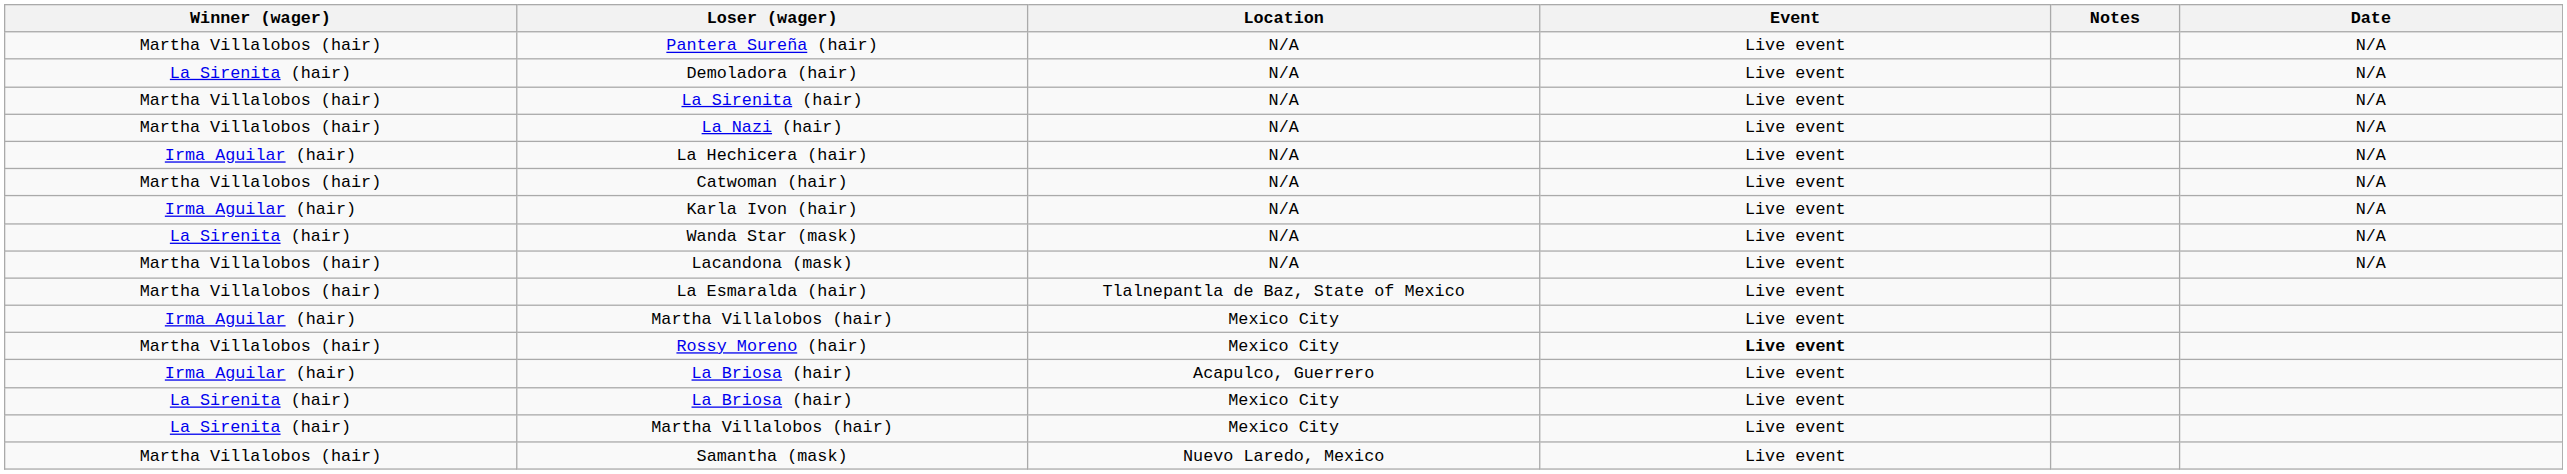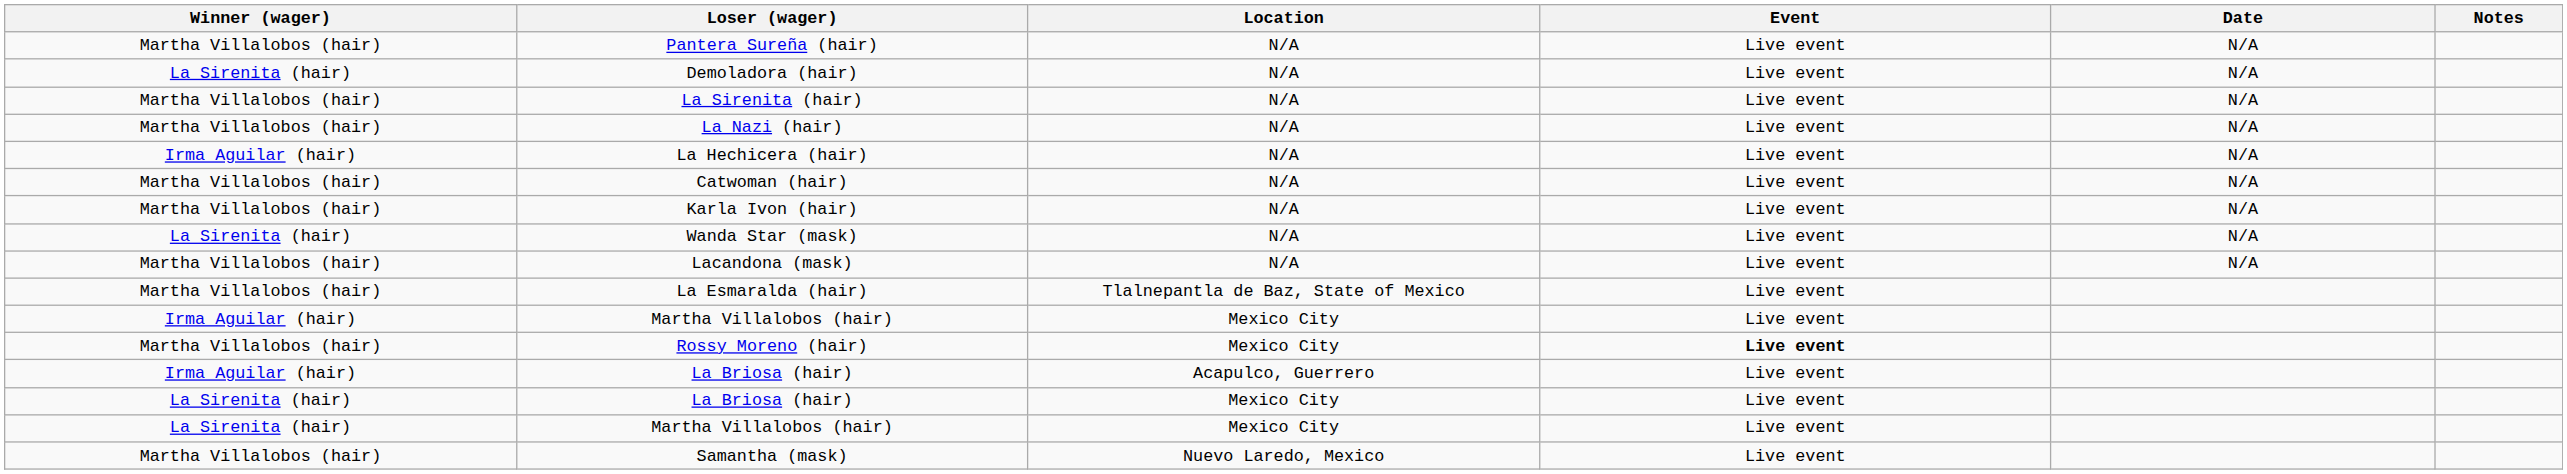 <table class="wikitable sortable" width=100%  style="text-align: center">
 <tr>
 <th width=20% scope="col">Winner (wager)</th>
 <th width=20% scope="col">Loser (wager)</th>
 <th width=20% scope="col">Location</th>
 <th width=20% scope="col">Event</th>
+<th width=15% scope="col">Date</th>
 <th class="unsortable" width=5% scope="col">Notes</th>
-<th width=15% scope="col">Date</th>
 </tr>
 <tr>
 <td>Martha Villalobos (hair)</td>
 <td><a href='#'>Pantera Sureña</a> (hair)</td>
 <td>N/A</td>
 <td>Live event</td>
+<td>N/A</td>
 <td> </td>
-<td>N/A</td>
 </tr>
 <tr>
 <td><a href='#'>La Sirenita</a> (hair)</td>
 <td>Demoladora (hair)</td>
 <td>N/A</td>
 <td>Live event</td>
+<td>N/A</td>
 <td> </td>
-<td>N/A</td>
 </tr>
 <tr>
 <td>Martha Villalobos (hair)</td>
 <td><a href='#'>La Sirenita</a> (hair)</td>
 <td>N/A</td>
 <td>Live event</td>
+<td>N/A</td>
 <td> </td>
-<td>N/A</td>
 </tr>
 <tr>
 <td>Martha Villalobos (hair)</td>
 <td><a href='#'>La Nazi</a> (hair)</td>
 <td>N/A</td>
 <td>Live event</td>
+<td>N/A</td>
 <td> </td>
-<td>N/A</td>
 </tr>
 <tr>
 <td><a href='#'>Irma Aguilar</a> (hair)</td>
 <td>La Hechicera (hair)</td>
 <td>N/A</td>
 <td>Live event</td>
+<td>N/A</td>
 <td> </td>
-<td>N/A</td>
 </tr>
 <tr>
 <td>Martha Villalobos (hair)</td>
 <td>Catwoman (hair)</td>
 <td>N/A</td>
 <td>Live event</td>
+<td>N/A</td>
 <td> </td>
-<td>N/A</td>
 </tr>
 <tr>
-<td><a href='#'>Irma Aguilar</a> (hair)</td>
+<td>Martha Villalobos (hair)</td>
 <td>Karla Ivon (hair)</td>
 <td>N/A</td>
 <td>Live event</td>
+<td>N/A</td>
 <td> </td>
-<td>N/A</td>
 </tr>
 <tr>
 <td><a href='#'>La Sirenita</a> (hair)</td>
 <td>Wanda Star (mask)</td>
 <td>N/A</td>
 <td>Live event</td>
+<td>N/A</td>
 <td> </td>
-<td>N/A</td>
 </tr>
 <tr>
 <td>Martha Villalobos (hair)</td>
 <td>Lacandona (mask)</td>
 <td>N/A</td>
 <td>Live event</td>
+<td>N/A</td>
 <td> </td>
-<td>N/A</td>
 </tr>
 <tr>
 <td>Martha Villalobos (hair)</td>
 <td>La Esmaralda (hair)</td>
 <td>Tlalnepantla de Baz, State of Mexico</td>
 <td>Live event</td>
+<td></td>
 <td> </td>
-<td></td>
 </tr>
 <tr>
 <td><a href='#'>Irma Aguilar</a> (hair)</td>
 <td>Martha Villalobos (hair)</td>
 <td>Mexico City</td>
 <td>Live event</td>
+<td></td>
 <td> </td>
-<td></td>
 </tr>
 <tr>
 <td>Martha Villalobos (hair)</td>
 <td><a href='#'>Rossy Moreno</a> (hair)</td>
 <td>Mexico City</td>
 <td><strong>Live event</strong></td>
+<td></td>
 <td> </td>
-<td></td>
 </tr>
 <tr>
 <td><a href='#'>Irma Aguilar</a> (hair)</td>
 <td><a href='#'>La Briosa</a> (hair)</td>
 <td>Acapulco, Guerrero</td>
 <td>Live event</td>
+<td></td>
 <td> </td>
-<td></td>
 </tr>
 <tr>
 <td><a href='#'>La Sirenita</a> (hair)</td>
 <td><a href='#'>La Briosa</a> (hair)</td>
 <td>Mexico City</td>
 <td>Live event</td>
+<td></td>
 <td> </td>
-<td></td>
 </tr>
 <tr>
 <td><a href='#'>La Sirenita</a> (hair)</td>
 <td>Martha Villalobos (hair)</td>
 <td>Mexico City</td>
 <td>Live event</td>
+<td></td>
 <td> </td>
-<td></td>
 </tr>
 <tr>
 <td>Martha Villalobos (hair)</td>
 <td>Samantha (mask)</td>
 <td>Nuevo Laredo, Mexico</td>
 <td>Live event</td>
+<td></td>
 <td> </td>
-<td></td>
 </tr>
 </table>
